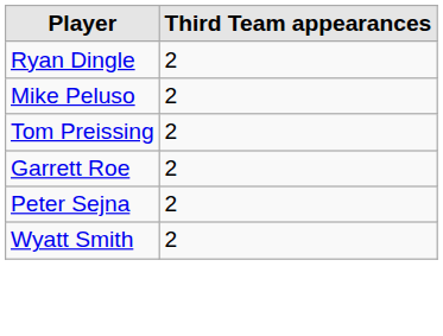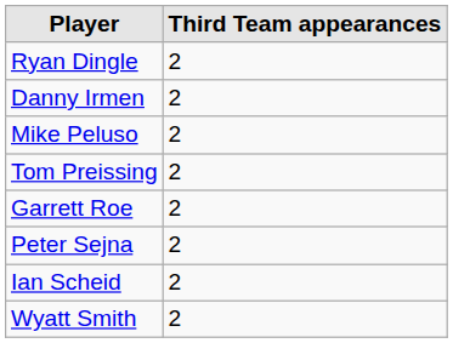 <table class="wikitable">
 <tr>
 <th style="background:#e5e5e5;">Player</th>
 <th style="background:#e5e5e5;">Third Team appearances</th>
 </tr>
 <tr>
 <td><a href='#'>Ryan Dingle</a></td>
+<td>2</td>
+</tr>
+<tr>
+<td><a href='#'>Danny Irmen</a></td>
 <td>2</td>
 </tr>
 <tr>
 <td><a href='#'>Mike Peluso</a></td>
 <td>2</td>
 </tr>
 <tr>
 <td><a href='#'>Tom Preissing</a></td>
 <td>2</td>
 </tr>
 <tr>
 <td><a href='#'>Garrett Roe</a></td>
 <td>2</td>
 </tr>
 <tr>
 <td><a href='#'>Peter Sejna</a></td>
 <td>2</td>
 </tr>
 <tr>
+<td><a href='#'>Ian Scheid</a></td>
+<td>2</td>
+</tr>
+<tr>
 <td><a href='#'>Wyatt Smith</a></td>
 <td>2</td>
 </tr>
 </table>
